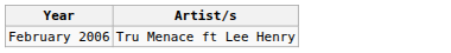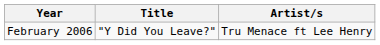 <table class="wikitable">
 <tr>
 <th>Year</th>
+<th>Title</th>
 <th>Artist/s</th>
 </tr>
 <tr>
 <td>February 2006</td>
+<td>"Y Did You Leave?"</td>
 <td>Tru Menace ft Lee Henry</td>
 </tr>
 </table>
